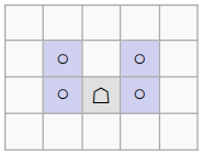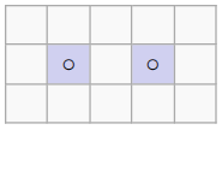 <table border="1" class="wikitable">
 <tr align=center>
 <td width="20"> </td>
 <td width="20"> </td>
 <td width="20"> </td>
 <td width="20"> </td>
 <td width="20"> </td>
 </tr>
 <tr align=center>
 <td> </td>
 <td style="background:#d0d0f0;">○</td>
 <td> </td>
 <td style="background:#d0d0f0;">○</td>
 <td> </td>
 </tr>
 <tr align=center>
 <td> </td>
-<td style="background:#d0d0f0;">○</td>
-<td style="background:#e0e0e0;">☖</td>
-<td style="background:#d0d0f0;">○</td>
-<td> </td>
-</tr>
-<tr align=center>
-<td> </td>
 <td> </td>
 <td> </td>
 <td> </td>
 <td> </td>
 </tr>
 </table>
